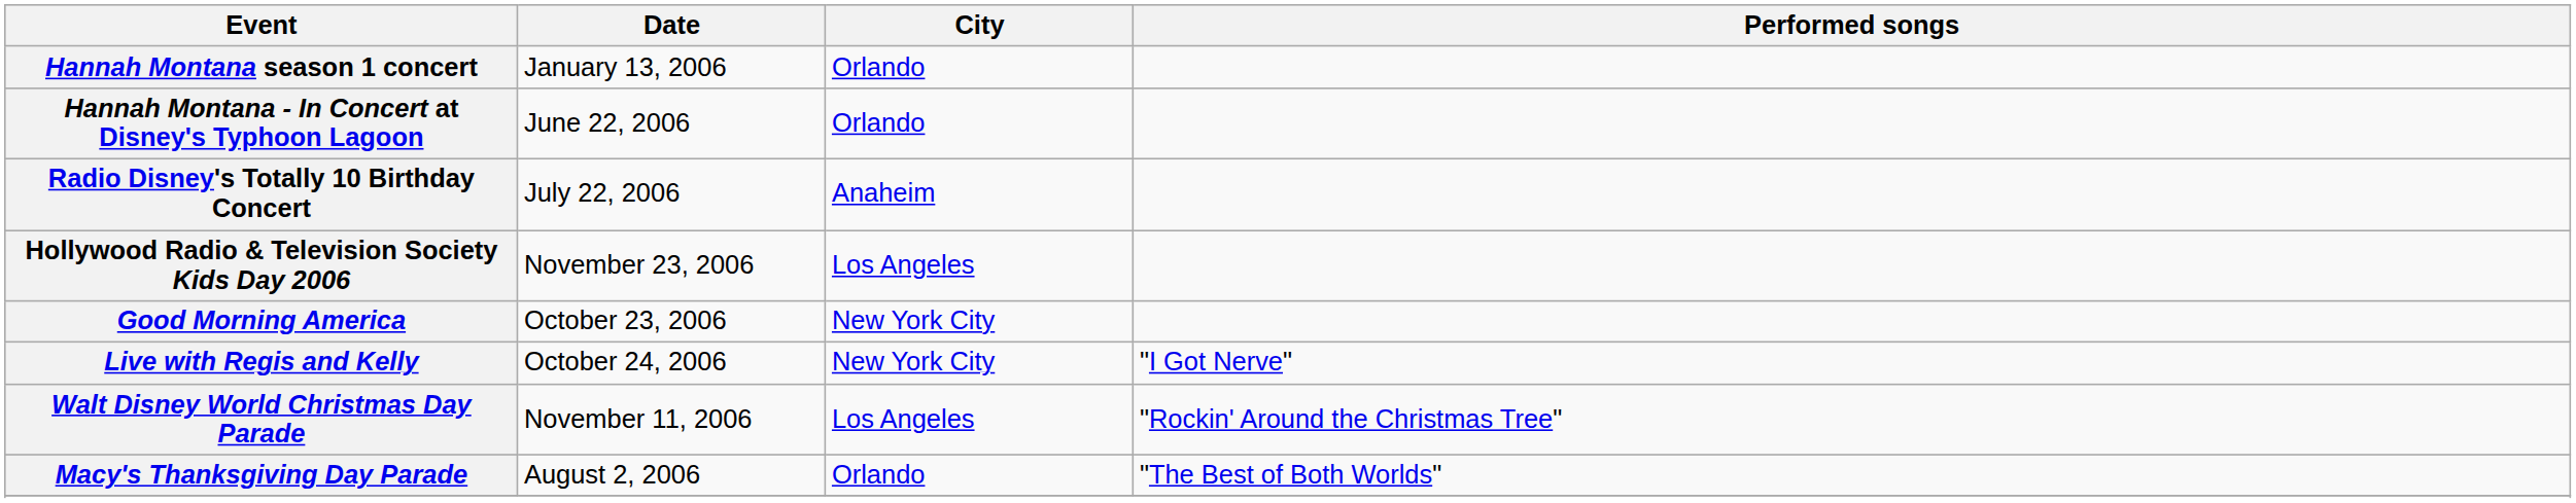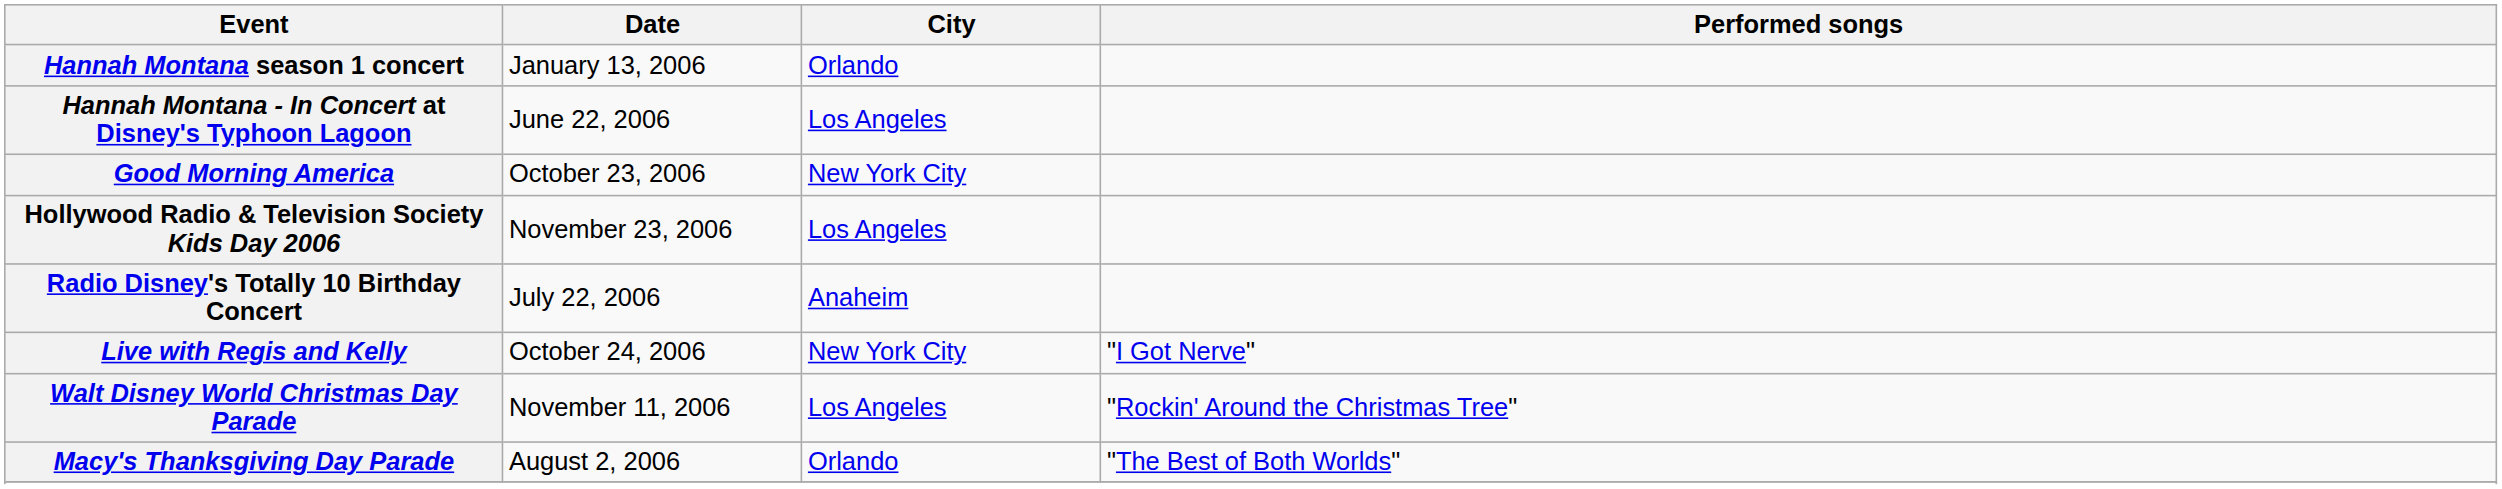 <table class="wikitable sortable plainrowheaders">
 <tr>
 <th style="width:20%;">Event</th>
 <th style="width:12%;">Date</th>
 <th style="width:12%;">City</th>
 <th>Performed songs</th>
 </tr>
 <tr>
 <th scope="row"><em><a href='#'>Hannah Montana</a></em> season 1 concert</th>
 <td>January 13, 2006</td>
 <td><a href='#'>Orlando</a></td>
 <td></td>
 </tr>
 <tr>
 <th scope="row"><em>Hannah Montana - In Concert</em> at <a href='#'>Disney's Typhoon Lagoon</a></th>
 <td>June 22, 2006</td>
-<td><a href='#'>Orlando</a></td>
+<td><a href='#'>Los Angeles</a></td>
 <td></td>
 </tr>
 <tr>
-<th scope="row"><a href='#'>Radio Disney</a>'s Totally 10 Birthday Concert</th>
-<td>July 22, 2006</td>
-<td><a href='#'>Anaheim</a></td>
+<th scope="row"><em><a href='#'>Good Morning America</a></em></th>
+<td>October 23, 2006</td>
+<td><a href='#'>New York City</a></td>
 <td></td>
 </tr>
 <tr>
 <th scope="row">Hollywood Radio & Television Society <em>Kids Day 2006</em></th>
 <td>November 23, 2006</td>
 <td><a href='#'>Los Angeles</a></td>
 <td></td>
 </tr>
 <tr>
-<th scope="row"><em><a href='#'>Good Morning America</a></em></th>
-<td>October 23, 2006</td>
-<td><a href='#'>New York City</a></td>
+<th scope="row"><a href='#'>Radio Disney</a>'s Totally 10 Birthday Concert</th>
+<td>July 22, 2006</td>
+<td><a href='#'>Anaheim</a></td>
 <td></td>
 </tr>
 <tr>
 <th scope="row"><em><a href='#'>Live with Regis and Kelly</a></em></th>
 <td>October 24, 2006</td>
 <td><a href='#'>New York City</a></td>
 <td>"<a href='#'>I Got Nerve</a>"</td>
 </tr>
 <tr>
 <th scope="row"><em><a href='#'>Walt Disney World Christmas Day Parade</a></em></th>
 <td>November 11, 2006</td>
 <td><a href='#'>Los Angeles</a></td>
 <td>"<a href='#'>Rockin' Around the Christmas Tree</a>"</td>
 </tr>
 <tr>
 <th scope="row"><em><a href='#'>Macy's Thanksgiving Day Parade</a></em></th>
 <td>August 2, 2006</td>
 <td><a href='#'>Orlando</a></td>
 <td>"<a href='#'>The Best of Both Worlds</a>"</td>
 </tr>
 <tr>
 </tr>
 <tr>
 </tr>
 </table>
